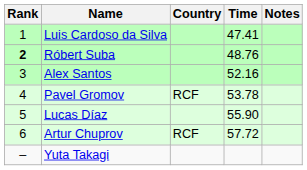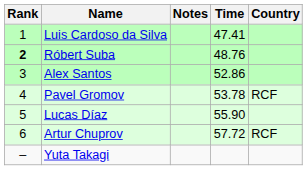 <table class="wikitable" style="text-align:center">
 <tr>
 <th>Rank</th>
 <th>Name</th>
+<th>Notes</th>
+<th>Time</th>
 <th>Country</th>
-<th>Time</th>
-<th>Notes</th>
 </tr>
 <tr bgcolor=bbffbb>
 <td>1</td>
 <td align="left"><a href='#'>Luis Cardoso da Silva</a></td>
+<td></td>
+<td>47.41</td>
 <td align="left"></td>
-<td>47.41</td>
-<td></td>
 </tr>
 <tr bgcolor=bbffbb>
 <td><strong>2</strong></td>
 <td align="left"><a href='#'>Róbert Suba</a></td>
+<td></td>
+<td>48.76</td>
 <td align="left"></td>
-<td>48.76</td>
-<td></td>
 </tr>
 <tr bgcolor=bbffbb>
 <td>3</td>
 <td align="left"><a href='#'>Alex Santos</a></td>
+<td></td>
+<td>52.86</td>
 <td align="left"></td>
-<td>52.16</td>
-<td></td>
 </tr>
 <tr bgcolor=ddffdd>
 <td>4</td>
 <td align="left"><a href='#'>Pavel Gromov</a></td>
+<td></td>
+<td>53.78</td>
 <td align="left"> RCF</td>
-<td>53.78</td>
-<td></td>
 </tr>
 <tr bgcolor=ddffdd>
 <td>5</td>
 <td align="left"><a href='#'>Lucas Díaz</a></td>
+<td></td>
+<td>55.90</td>
 <td align="left"></td>
-<td>55.90</td>
-<td></td>
 </tr>
 <tr bgcolor=ddffdd>
 <td>6</td>
 <td align="left"><a href='#'>Artur Chuprov</a></td>
+<td></td>
+<td>57.72</td>
 <td align="left"> RCF</td>
-<td>57.72</td>
-<td></td>
 </tr>
 <tr>
 <td>–</td>
 <td align="left"><a href='#'>Yuta Takagi</a></td>
-<td align="left"></td>
 <td></td>
 <td></td>
+<td align="left"></td>
 </tr>
 </table>
